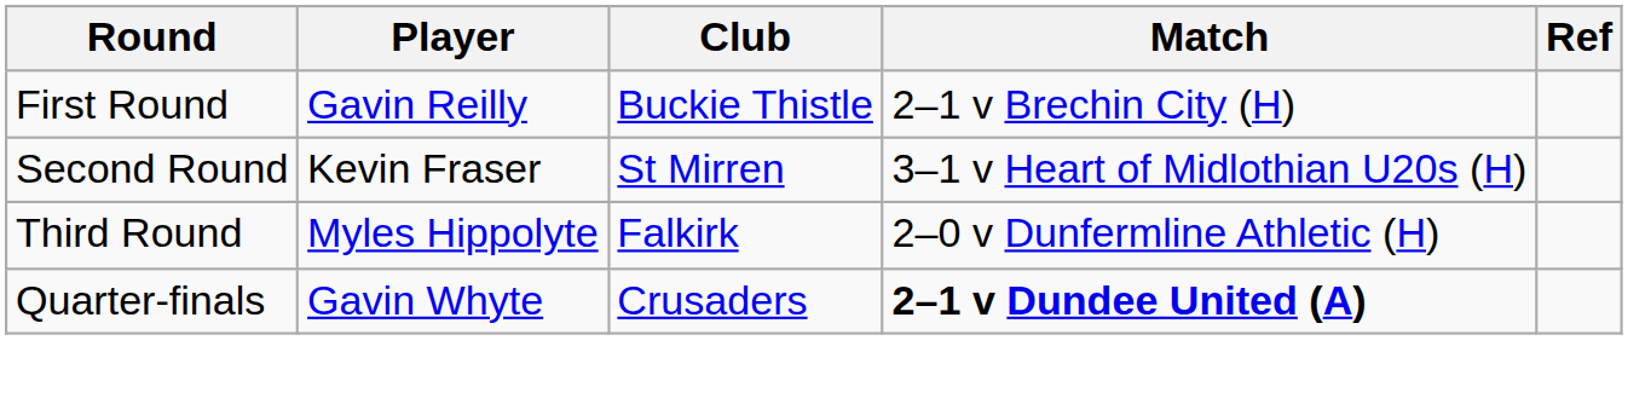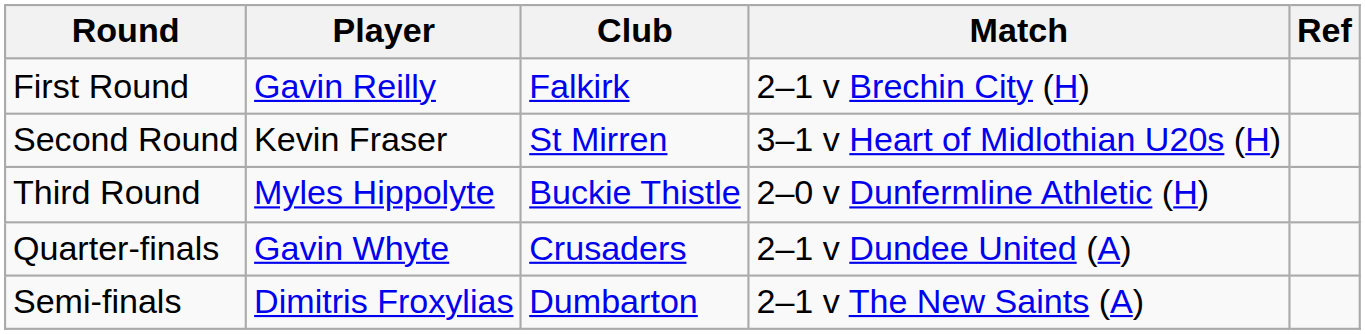 <table class="wikitable">
 <tr>
 <th>Round</th>
 <th>Player</th>
 <th>Club</th>
 <th>Match</th>
 <th>Ref</th>
 </tr>
 <tr>
 <td>First Round</td>
 <td> <a href='#'>Gavin Reilly</a></td>
-<td><a href='#'>Buckie Thistle</a></td>
+<td><a href='#'>Falkirk</a></td>
 <td>2–1 v <a href='#'>Brechin City</a> (<a href='#'>H</a>)</td>
 <td></td>
 </tr>
 <tr>
 <td>Second Round</td>
 <td> Kevin Fraser</td>
 <td><a href='#'>St Mirren</a></td>
 <td>3–1 v <a href='#'>Heart of Midlothian U20s</a> (<a href='#'>H</a>)</td>
 <td></td>
 </tr>
 <tr>
 <td>Third Round</td>
 <td> <a href='#'>Myles Hippolyte</a></td>
-<td><a href='#'>Falkirk</a></td>
+<td><a href='#'>Buckie Thistle</a></td>
 <td>2–0 v <a href='#'>Dunfermline Athletic</a> (<a href='#'>H</a>)</td>
 <td></td>
 </tr>
 <tr>
 <td>Quarter-finals</td>
 <td> <a href='#'>Gavin Whyte</a></td>
 <td><a href='#'>Crusaders</a></td>
-<td><strong>2–1 v <a href='#'>Dundee United</a> (<a href='#'>A</a>)</strong></td>
+<td>2–1 v <a href='#'>Dundee United</a> (<a href='#'>A</a>)</td>
+<td></td>
+</tr>
+<tr>
+<td>Semi-finals</td>
+<td> <a href='#'>Dimitris Froxylias</a></td>
+<td><a href='#'>Dumbarton</a></td>
+<td>2–1 v <a href='#'>The New Saints</a> (<a href='#'>A</a>)</td>
 <td></td>
 </tr>
 </table>
